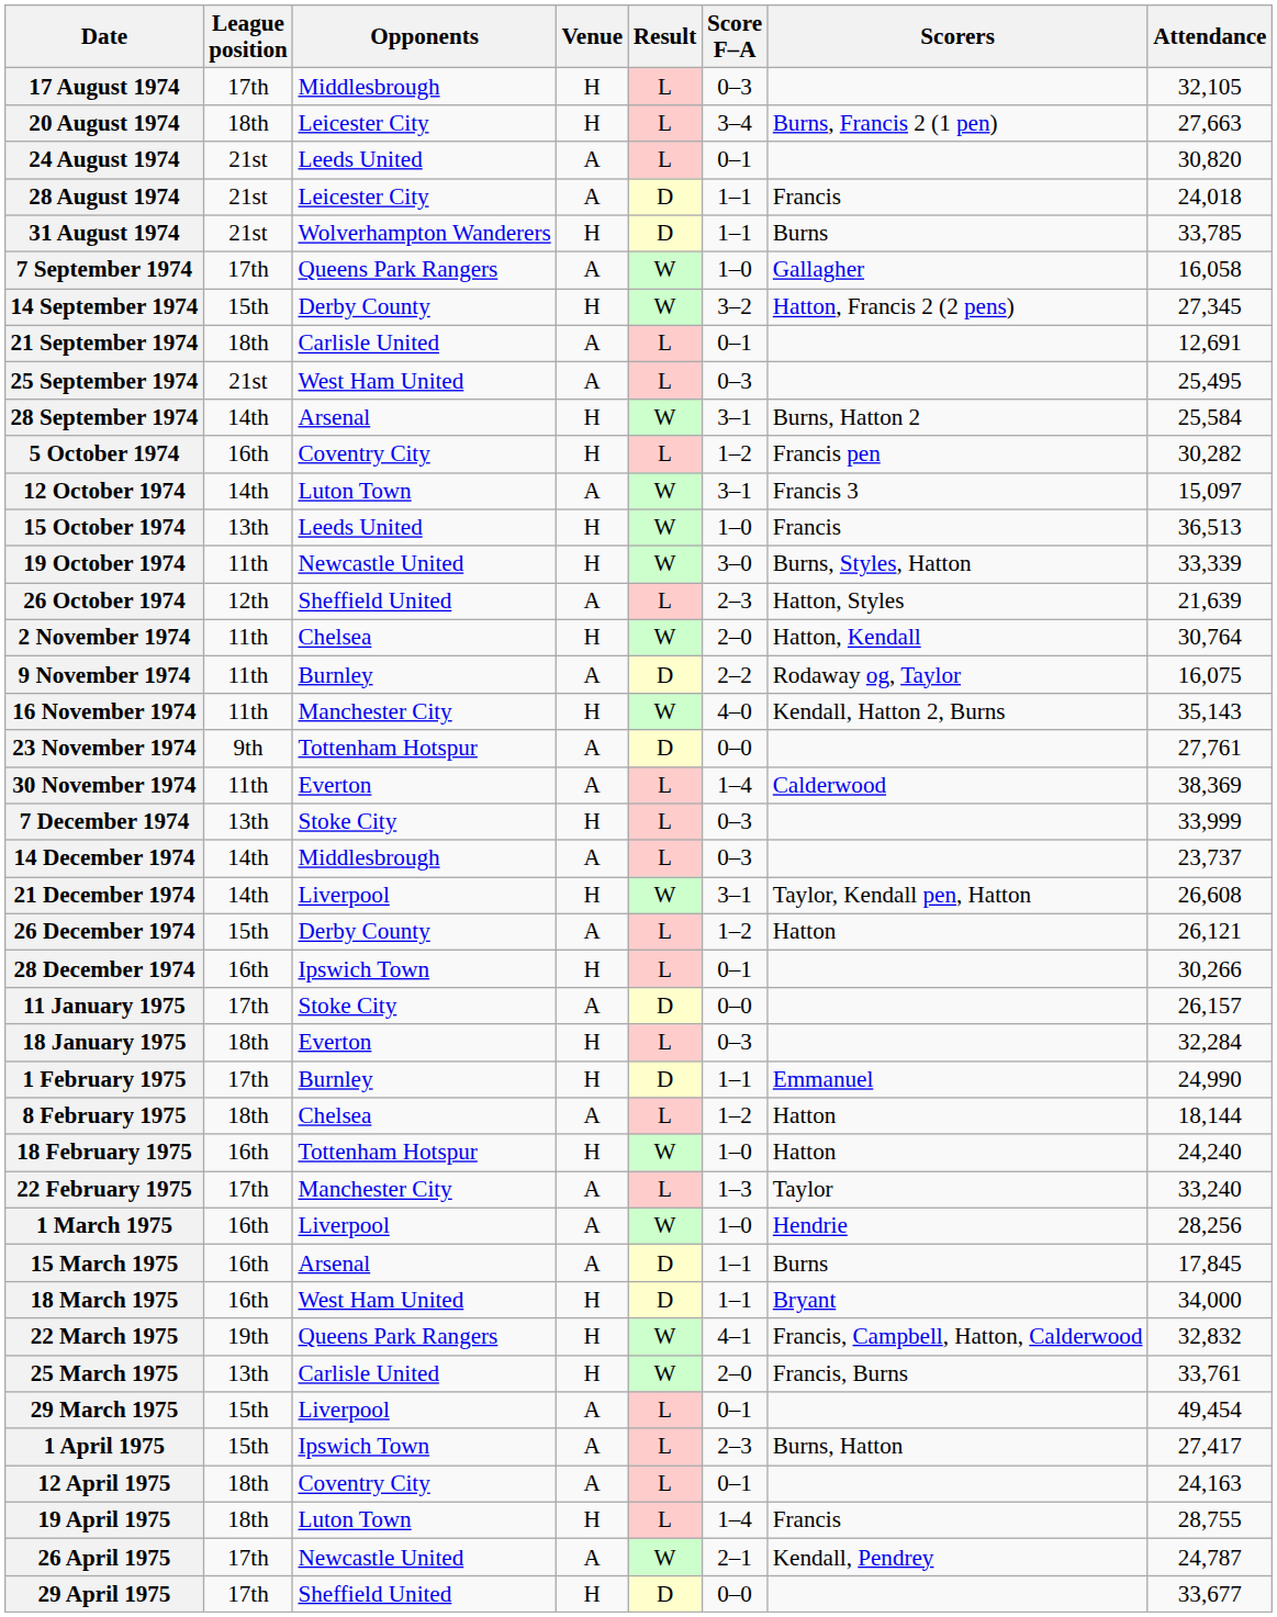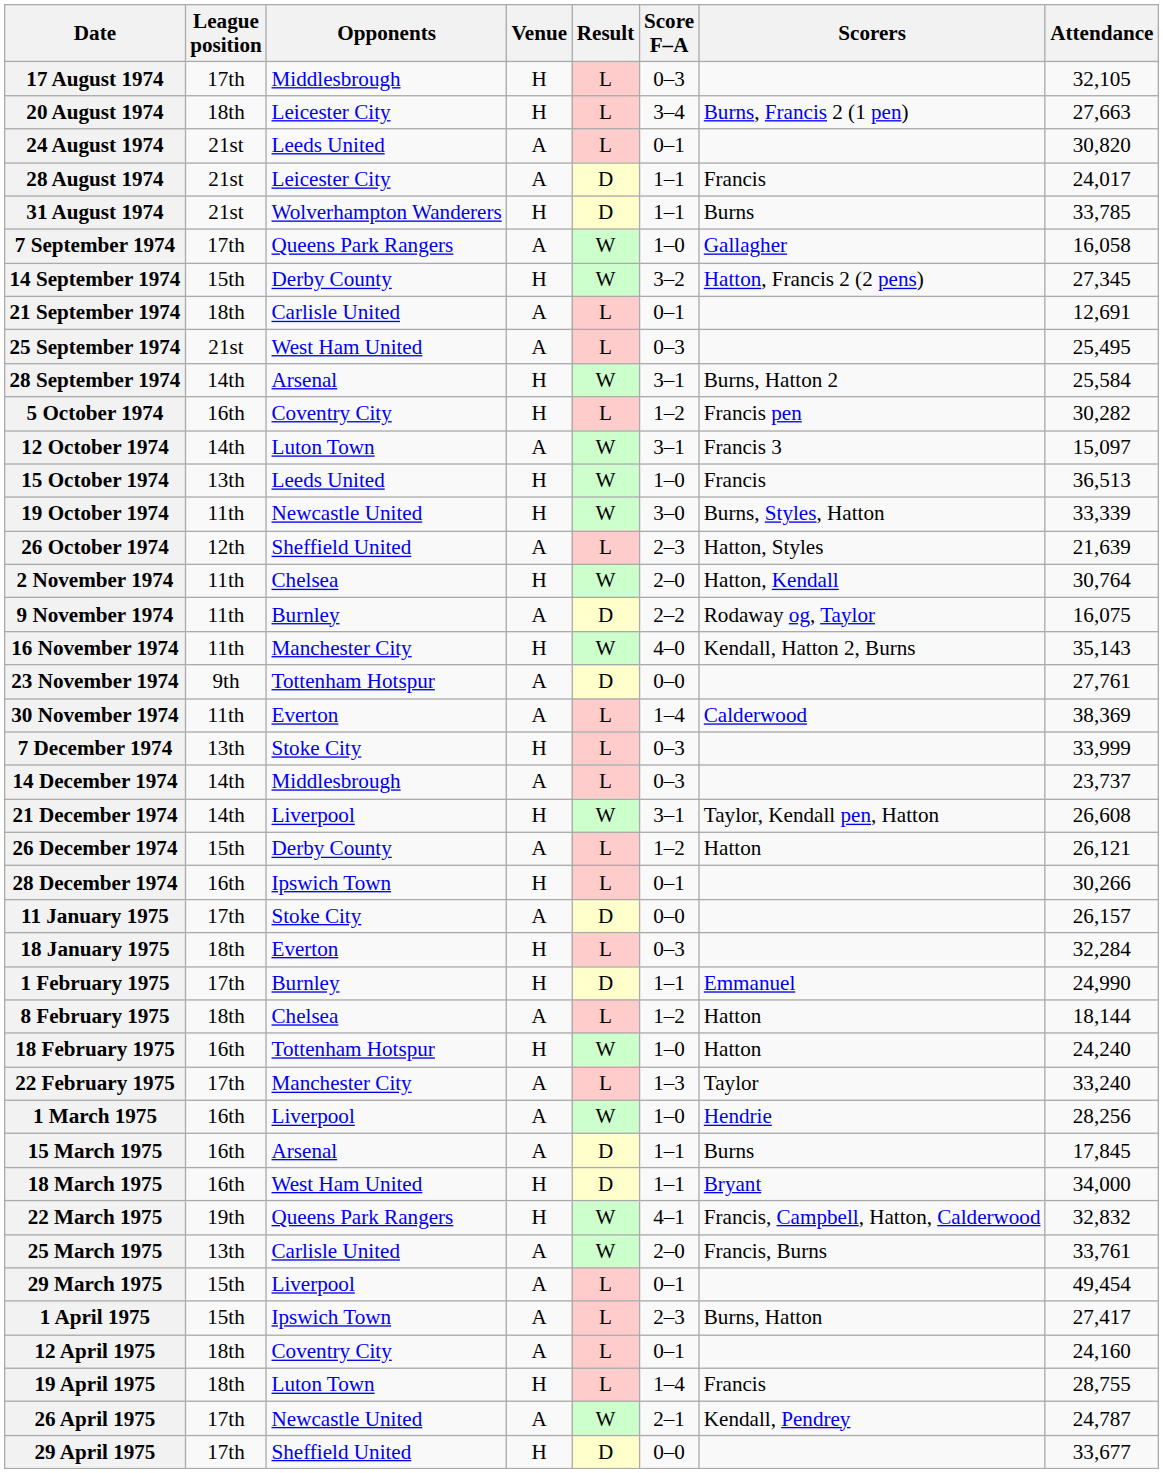 <table class="wikitable plainrowheaders" style="text-align:center">
 <tr>
 <th scope="col">Date</th>
 <th scope="col">League<br>position</th>
 <th scope="col">Opponents</th>
 <th scope="col">Venue</th>
 <th scope="col">Result</th>
 <th scope="col">Score<br>F–A</th>
 <th scope="col">Scorers</th>
 <th scope="col">Attendance</th>
 </tr>
 <tr>
 <th scope="row">17 August 1974</th>
 <td>17th</td>
 <td align="left"><a href='#'>Middlesbrough</a></td>
 <td>H</td>
 <td style=background:#fcc>L</td>
 <td>0–3</td>
 <td></td>
 <td>32,105</td>
 </tr>
 <tr>
 <th scope="row">20 August 1974</th>
 <td>18th</td>
 <td align="left"><a href='#'>Leicester City</a></td>
 <td>H</td>
 <td style=background:#fcc>L</td>
 <td>3–4</td>
 <td align="left"><a href='#'>Burns</a>, <a href='#'>Francis</a> 2 (1 <a href='#'>pen</a>)</td>
 <td>27,663</td>
 </tr>
 <tr>
 <th scope="row">24 August 1974</th>
 <td>21st</td>
 <td align="left"><a href='#'>Leeds United</a></td>
 <td>A</td>
 <td style=background:#fcc>L</td>
 <td>0–1</td>
 <td></td>
 <td>30,820</td>
 </tr>
 <tr>
 <th scope="row">28 August 1974</th>
 <td>21st</td>
 <td align="left"><a href='#'>Leicester City</a></td>
 <td>A</td>
 <td style=background:#ffc>D</td>
 <td>1–1</td>
 <td align="left">Francis</td>
-<td>24,018</td>
+<td>24,017</td>
 </tr>
 <tr>
 <th scope="row">31 August 1974</th>
 <td>21st</td>
 <td align="left"><a href='#'>Wolverhampton Wanderers</a></td>
 <td>H</td>
 <td style=background:#ffc>D</td>
 <td>1–1</td>
 <td align="left">Burns</td>
 <td>33,785</td>
 </tr>
 <tr>
 <th scope="row">7 September 1974</th>
 <td>17th</td>
 <td align="left"><a href='#'>Queens Park Rangers</a></td>
 <td>A</td>
 <td style=background:#cfc>W</td>
 <td>1–0</td>
 <td align="left"><a href='#'>Gallagher</a></td>
 <td>16,058</td>
 </tr>
 <tr>
 <th scope="row">14 September 1974</th>
 <td>15th</td>
 <td align="left"><a href='#'>Derby County</a></td>
 <td>H</td>
 <td style=background:#cfc>W</td>
 <td>3–2</td>
 <td align="left"><a href='#'>Hatton</a>, Francis 2 (2 <a href='#'>pens</a>)</td>
 <td>27,345</td>
 </tr>
 <tr>
 <th scope="row">21 September 1974</th>
 <td>18th</td>
 <td align="left"><a href='#'>Carlisle United</a></td>
 <td>A</td>
 <td style=background:#fcc>L</td>
 <td>0–1</td>
 <td></td>
 <td>12,691</td>
 </tr>
 <tr>
 <th scope="row">25 September 1974</th>
 <td>21st</td>
 <td align="left"><a href='#'>West Ham United</a></td>
 <td>A</td>
 <td style=background:#fcc>L</td>
 <td>0–3</td>
 <td></td>
 <td>25,495</td>
 </tr>
 <tr>
 <th scope="row">28 September 1974</th>
 <td>14th</td>
 <td align="left"><a href='#'>Arsenal</a></td>
 <td>H</td>
 <td style=background:#cfc>W</td>
 <td>3–1</td>
 <td align="left">Burns, Hatton 2</td>
 <td>25,584</td>
 </tr>
 <tr>
 <th scope="row">5 October 1974</th>
 <td>16th</td>
 <td align="left"><a href='#'>Coventry City</a></td>
 <td>H</td>
 <td style=background:#fcc>L</td>
 <td>1–2</td>
 <td align="left">Francis <a href='#'>pen</a></td>
 <td>30,282</td>
 </tr>
 <tr>
 <th scope="row">12 October 1974</th>
 <td>14th</td>
 <td align="left"><a href='#'>Luton Town</a></td>
 <td>A</td>
 <td style=background:#cfc>W</td>
 <td>3–1</td>
 <td align="left">Francis 3</td>
 <td>15,097</td>
 </tr>
 <tr>
 <th scope="row">15 October 1974</th>
 <td>13th</td>
 <td align="left"><a href='#'>Leeds United</a></td>
 <td>H</td>
 <td style=background:#cfc>W</td>
 <td>1–0</td>
 <td align="left">Francis</td>
 <td>36,513</td>
 </tr>
 <tr>
 <th scope="row">19 October 1974</th>
 <td>11th</td>
 <td align="left"><a href='#'>Newcastle United</a></td>
 <td>H</td>
 <td style=background:#cfc>W</td>
 <td>3–0</td>
 <td align="left">Burns, <a href='#'>Styles</a>, Hatton</td>
 <td>33,339</td>
 </tr>
 <tr>
 <th scope="row">26 October 1974</th>
 <td>12th</td>
 <td align="left"><a href='#'>Sheffield United</a></td>
 <td>A</td>
 <td style=background:#fcc>L</td>
 <td>2–3</td>
 <td align="left">Hatton, Styles</td>
 <td>21,639</td>
 </tr>
 <tr>
 <th scope="row">2 November 1974</th>
 <td>11th</td>
 <td align="left"><a href='#'>Chelsea</a></td>
 <td>H</td>
 <td style=background:#cfc>W</td>
 <td>2–0</td>
 <td align="left">Hatton, <a href='#'>Kendall</a></td>
 <td>30,764</td>
 </tr>
 <tr>
 <th scope="row">9 November 1974</th>
 <td>11th</td>
 <td align="left"><a href='#'>Burnley</a></td>
 <td>A</td>
 <td style=background:#ffc>D</td>
 <td>2–2</td>
 <td align="left">Rodaway <a href='#'>og</a>, <a href='#'>Taylor</a></td>
 <td>16,075</td>
 </tr>
 <tr>
 <th scope="row">16 November 1974</th>
 <td>11th</td>
 <td align="left"><a href='#'>Manchester City</a></td>
 <td>H</td>
 <td style=background:#cfc>W</td>
 <td>4–0</td>
 <td align="left">Kendall, Hatton 2, Burns</td>
 <td>35,143</td>
 </tr>
 <tr>
 <th scope="row">23 November 1974</th>
 <td>9th</td>
 <td align="left"><a href='#'>Tottenham Hotspur</a></td>
 <td>A</td>
 <td style=background:#ffc>D</td>
 <td>0–0</td>
 <td></td>
 <td>27,761</td>
 </tr>
 <tr>
 <th scope="row">30 November 1974</th>
 <td>11th</td>
 <td align="left"><a href='#'>Everton</a></td>
 <td>A</td>
 <td style=background:#fcc>L</td>
 <td>1–4</td>
 <td align="left"><a href='#'>Calderwood</a></td>
 <td>38,369</td>
 </tr>
 <tr>
 <th scope="row">7 December 1974</th>
 <td>13th</td>
 <td align="left"><a href='#'>Stoke City</a></td>
 <td>H</td>
 <td style=background:#fcc>L</td>
 <td>0–3</td>
 <td></td>
 <td>33,999</td>
 </tr>
 <tr>
 <th scope="row">14 December 1974</th>
 <td>14th</td>
 <td align="left"><a href='#'>Middlesbrough</a></td>
 <td>A</td>
 <td style=background:#fcc>L</td>
 <td>0–3</td>
 <td></td>
 <td>23,737</td>
 </tr>
 <tr>
 <th scope="row">21 December 1974</th>
 <td>14th</td>
 <td align="left"><a href='#'>Liverpool</a></td>
 <td>H</td>
 <td style=background:#cfc>W</td>
 <td>3–1</td>
 <td align="left">Taylor, Kendall <a href='#'>pen</a>, Hatton</td>
 <td>26,608</td>
 </tr>
 <tr>
 <th scope="row">26 December 1974</th>
 <td>15th</td>
 <td align="left"><a href='#'>Derby County</a></td>
 <td>A</td>
 <td style=background:#fcc>L</td>
 <td>1–2</td>
 <td align="left">Hatton</td>
 <td>26,121</td>
 </tr>
 <tr>
 <th scope="row">28 December 1974</th>
 <td>16th</td>
 <td align="left"><a href='#'>Ipswich Town</a></td>
 <td>H</td>
 <td style=background:#fcc>L</td>
 <td>0–1</td>
 <td></td>
 <td>30,266</td>
 </tr>
 <tr>
 <th scope="row">11 January 1975</th>
 <td>17th</td>
 <td align="left"><a href='#'>Stoke City</a></td>
 <td>A</td>
 <td style=background:#ffc>D</td>
 <td>0–0</td>
 <td></td>
 <td>26,157</td>
 </tr>
 <tr>
 <th scope="row">18 January 1975</th>
 <td>18th</td>
 <td align="left"><a href='#'>Everton</a></td>
 <td>H</td>
 <td style=background:#fcc>L</td>
 <td>0–3</td>
 <td></td>
 <td>32,284</td>
 </tr>
 <tr>
 <th scope="row">1 February 1975</th>
 <td>17th</td>
 <td align="left"><a href='#'>Burnley</a></td>
 <td>H</td>
 <td style=background:#ffc>D</td>
 <td>1–1</td>
 <td align="left"><a href='#'>Emmanuel</a></td>
 <td>24,990</td>
 </tr>
 <tr>
 <th scope="row">8 February 1975</th>
 <td>18th</td>
 <td align="left"><a href='#'>Chelsea</a></td>
 <td>A</td>
 <td style=background:#fcc>L</td>
 <td>1–2</td>
 <td align="left">Hatton</td>
 <td>18,144</td>
 </tr>
 <tr>
 <th scope="row">18 February 1975</th>
 <td>16th</td>
 <td align="left"><a href='#'>Tottenham Hotspur</a></td>
 <td>H</td>
 <td style=background:#cfc>W</td>
 <td>1–0</td>
 <td align="left">Hatton</td>
 <td>24,240</td>
 </tr>
 <tr>
 <th scope="row">22 February 1975</th>
 <td>17th</td>
 <td align="left"><a href='#'>Manchester City</a></td>
 <td>A</td>
 <td style=background:#fcc>L</td>
 <td>1–3</td>
 <td align="left">Taylor</td>
 <td>33,240</td>
 </tr>
 <tr>
 <th scope="row">1 March 1975</th>
 <td>16th</td>
 <td align="left"><a href='#'>Liverpool</a></td>
 <td>A</td>
 <td style=background:#cfc>W</td>
 <td>1–0</td>
 <td align="left"><a href='#'>Hendrie</a></td>
 <td>28,256</td>
 </tr>
 <tr>
 <th scope="row">15 March 1975</th>
 <td>16th</td>
 <td align="left"><a href='#'>Arsenal</a></td>
 <td>A</td>
 <td style=background:#ffc>D</td>
 <td>1–1</td>
 <td align="left">Burns</td>
 <td>17,845</td>
 </tr>
 <tr>
 <th scope="row">18 March 1975</th>
 <td>16th</td>
 <td align="left"><a href='#'>West Ham United</a></td>
 <td>H</td>
 <td style=background:#ffc>D</td>
 <td>1–1</td>
 <td align="left"><a href='#'>Bryant</a></td>
 <td>34,000</td>
 </tr>
 <tr>
 <th scope="row">22 March 1975</th>
 <td>19th</td>
 <td align="left"><a href='#'>Queens Park Rangers</a></td>
 <td>H</td>
 <td style=background:#cfc>W</td>
 <td>4–1</td>
 <td align="left">Francis, <a href='#'>Campbell</a>, Hatton, <a href='#'>Calderwood</a></td>
 <td>32,832</td>
 </tr>
 <tr>
 <th scope="row">25 March 1975</th>
 <td>13th</td>
 <td align="left"><a href='#'>Carlisle United</a></td>
-<td>H</td>
+<td>A</td>
 <td style=background:#cfc>W</td>
 <td>2–0</td>
 <td align="left">Francis, Burns</td>
 <td>33,761</td>
 </tr>
 <tr>
 <th scope="row">29 March 1975</th>
 <td>15th</td>
 <td align="left"><a href='#'>Liverpool</a></td>
 <td>A</td>
 <td style=background:#fcc>L</td>
 <td>0–1</td>
 <td></td>
 <td>49,454</td>
 </tr>
 <tr>
 <th scope="row">1 April 1975</th>
 <td>15th</td>
 <td align="left"><a href='#'>Ipswich Town</a></td>
 <td>A</td>
 <td style=background:#fcc>L</td>
 <td>2–3</td>
 <td align="left">Burns, Hatton</td>
 <td>27,417</td>
 </tr>
 <tr>
 <th scope="row">12 April 1975</th>
 <td>18th</td>
 <td align="left"><a href='#'>Coventry City</a></td>
 <td>A</td>
 <td style=background:#fcc>L</td>
 <td>0–1</td>
 <td></td>
-<td>24,163</td>
+<td>24,160</td>
 </tr>
 <tr>
 <th scope="row">19 April 1975</th>
 <td>18th</td>
 <td align="left"><a href='#'>Luton Town</a></td>
 <td>H</td>
 <td style=background:#fcc>L</td>
 <td>1–4</td>
 <td align="left">Francis</td>
 <td>28,755</td>
 </tr>
 <tr>
 <th scope="row">26 April 1975</th>
 <td>17th</td>
 <td align="left"><a href='#'>Newcastle United</a></td>
 <td>A</td>
 <td style=background:#cfc>W</td>
 <td>2–1</td>
 <td align="left">Kendall, <a href='#'>Pendrey</a></td>
 <td>24,787</td>
 </tr>
 <tr>
 <th scope="row">29 April 1975</th>
 <td>17th</td>
 <td align="left"><a href='#'>Sheffield United</a></td>
 <td>H</td>
 <td style=background:#ffc>D</td>
 <td>0–0</td>
 <td></td>
 <td>33,677</td>
 </tr>
 </table>
